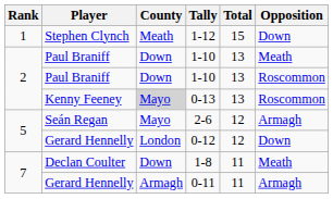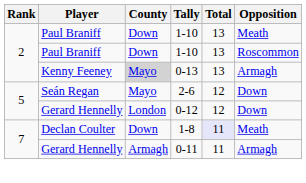 <table class="wikitable">
 <tr>
 <th>Rank</th>
 <th>Player</th>
 <th>County</th>
 <th>Tally</th>
 <th>Total</th>
 <th>Opposition</th>
-</tr>
-<tr>
-<td style="text-align:center;">1</td>
-<td><a href='#'>Stephen Clynch</a></td>
-<td><a href='#'>Meath</a></td>
-<td align=center>1-12</td>
-<td align=center>15</td>
-<td><a href='#'>Down</a></td>
 </tr>
 <tr>
 <td rowspan="3" style="text-align:center;">2</td>
 <td><a href='#'>Paul Braniff</a></td>
 <td><a href='#'>Down</a></td>
 <td align=center>1-10</td>
 <td align=center>13</td>
 <td><a href='#'>Meath</a></td>
 </tr>
 <tr>
 <td><a href='#'>Paul Braniff</a></td>
 <td><a href='#'>Down</a></td>
 <td align=center>1-10</td>
 <td align=center>13</td>
 <td><a href='#'>Roscommon</a></td>
 </tr>
 <tr>
 <td><a href='#'>Kenny Feeney</a></td>
 <td style="background: lightgrey;"><a href='#'>Mayo</a></td>
 <td align=center>0-13</td>
 <td align=center>13</td>
-<td><a href='#'>Roscommon</a></td>
+<td><a href='#'>Armagh</a></td>
 </tr>
 <tr>
 <td rowspan="2" style="text-align:center;">5</td>
 <td><a href='#'>Seán Regan</a></td>
 <td><a href='#'>Mayo</a></td>
 <td align=center>2-6</td>
 <td align=center>12</td>
-<td><a href='#'>Armagh</a></td>
+<td><a href='#'>Down</a></td>
 </tr>
 <tr>
 <td><a href='#'>Gerard Hennelly</a></td>
 <td><a href='#'>London</a></td>
 <td align=center>0-12</td>
 <td align=center>12</td>
 <td><a href='#'>Down</a></td>
 </tr>
 <tr>
 <td rowspan="2" style="text-align:center;">7</td>
 <td><a href='#'>Declan Coulter</a></td>
 <td><a href='#'>Down</a></td>
 <td align=center>1-8</td>
-<td align=center>11</td>
+<td align=center style="background: lavender;">11</td>
 <td><a href='#'>Meath</a></td>
 </tr>
 <tr>
 <td><a href='#'>Gerard Hennelly</a></td>
 <td><a href='#'>Armagh</a></td>
 <td align=center>0-11</td>
 <td align=center>11</td>
 <td><a href='#'>Armagh</a></td>
 </tr>
 </table>
